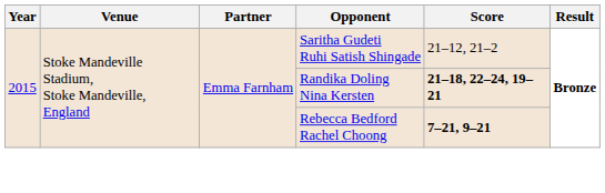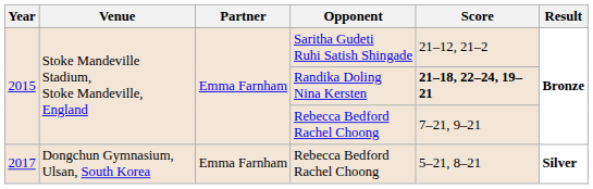 <table class="sortable wikitable" style="font-size: 90%;">
 <tr>
 <th>Year</th>
 <th>Venue</th>
 <th>Partner</th>
 <th>Opponent</th>
 <th>Score</th>
 <th>Result</th>
 </tr>
 <tr style="background:#F3E6D7">
 <td rowspan="3" align="center"><a href='#'>2015</a></td>
 <td rowspan="3" align="left">Stoke Mandeville Stadium,<br>Stoke Mandeville, <a href='#'>England</a></td>
 <td rowspan="3" align="left"> <a href='#'>Emma Farnham</a></td>
 <td align="left"> <a href='#'>Saritha Gudeti</a> <br>  <a href='#'>Ruhi Satish Shingade</a></td>
 <td align="left">21–12, 21–2</td>
 <td rowspan="3" style="text-align:left; background:white"> <strong>Bronze</strong></td>
 </tr>
 <tr style="background:#F3E6D7">
 <td align="left"> <a href='#'>Randika Doling</a> <br>  <a href='#'>Nina Kersten</a></td>
 <td align="left"><strong>21–18, 22–24, 19–21</strong></td>
 </tr>
 <tr style="background:#F3E6D7">
 <td align="left"> <a href='#'>Rebecca Bedford</a> <br>  <a href='#'>Rachel Choong</a></td>
-<td align="left"><strong>7–21, 9–21</strong></td>
+<td align="left">7–21, 9–21</td>
+</tr>
+<tr style="background:#F3E6D7">
+<td align="center"><a href='#'>2017</a></td>
+<td align="left">Dongchun Gymnasium,<br>Ulsan, <a href='#'>South Korea</a></td>
+<td align="left"> Emma Farnham</td>
+<td align="left"> Rebecca Bedford <br>  Rachel Choong</td>
+<td align="left">5–21, 8–21</td>
+<td style="text-align:left; background:white"> <strong>Silver</strong></td>
 </tr>
 </table>
